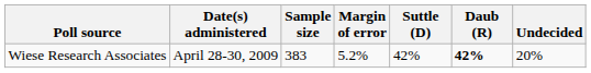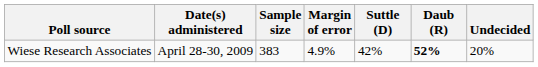 <table class="wikitable" text-align:center;">
 <tr valign=bottom>
 <th>Poll source</th>
 <th>Date(s)<br>administered</th>
 <th>Sample<br>size</th>
 <th>Margin<br>of error</th>
 <th style="width:60px;">Suttle<br>(D)</th>
 <th style="width:60px;">Daub<br>(R)</th>
 <th>Undecided</th>
 </tr>
 <tr>
 <td style="text-align:left;">Wiese Research Associates</td>
 <td>April 28-30, 2009</td>
 <td>383</td>
-<td>5.2%</td>
+<td>4.9%</td>
 <td>42%</td>
-<td><strong>42%</strong></td>
+<td><strong>52%</strong></td>
 <td>20%</td>
 </tr>
 </table>
